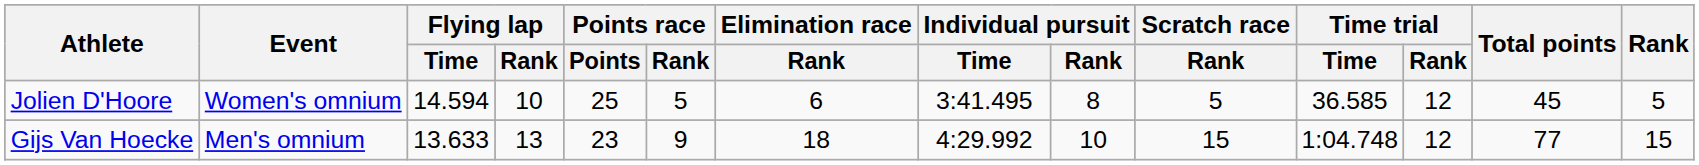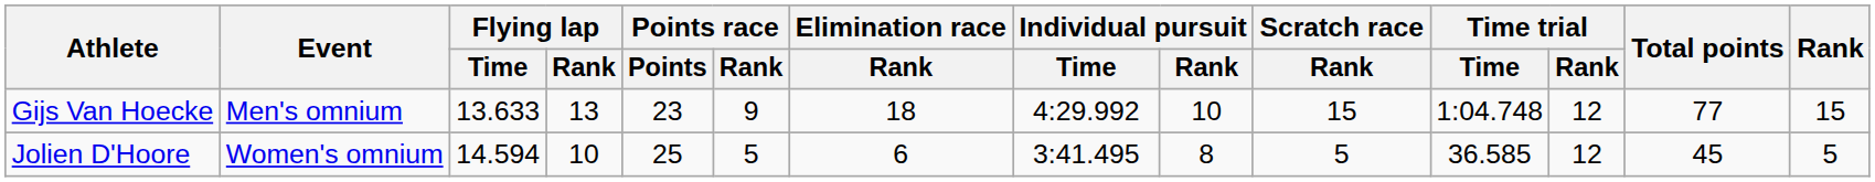 <table class="wikitable" style="font-size:90%">
 <tr>
 <th rowspan="2">Athlete</th>
 <th rowspan="2">Event</th>
 <th colspan=2>Flying lap</th>
 <th colspan=2>Points race</th>
 <th>Elimination race</th>
 <th colspan=2>Individual pursuit</th>
 <th>Scratch race</th>
 <th colspan=2>Time trial</th>
 <th rowspan=2>Total points</th>
 <th rowspan=2>Rank</th>
 </tr>
 <tr style="font-size:95%">
 <th>Time</th>
 <th>Rank</th>
 <th>Points</th>
 <th>Rank</th>
 <th>Rank</th>
 <th>Time</th>
 <th>Rank</th>
 <th>Rank</th>
 <th>Time</th>
 <th>Rank</th>
 </tr>
 <tr align=center>
+<td align=left><a href='#'>Gijs Van Hoecke</a></td>
+<td align=left><a href='#'>Men's omnium</a></td>
+<td>13.633</td>
+<td>13</td>
+<td>23</td>
+<td>9</td>
+<td>18</td>
+<td>4:29.992</td>
+<td>10</td>
+<td>15</td>
+<td>1:04.748</td>
+<td>12</td>
+<td>77</td>
+<td>15</td>
+</tr>
+<tr align=center>
 <td align=left><a href='#'>Jolien D'Hoore</a></td>
 <td align=left><a href='#'>Women's omnium</a></td>
 <td>14.594</td>
 <td>10</td>
 <td>25</td>
 <td>5</td>
 <td>6</td>
 <td>3:41.495</td>
 <td>8</td>
 <td>5</td>
 <td>36.585</td>
 <td>12</td>
 <td>45</td>
 <td>5</td>
 </tr>
-<tr align=center>
-<td align=left><a href='#'>Gijs Van Hoecke</a></td>
-<td align=left><a href='#'>Men's omnium</a></td>
-<td>13.633</td>
-<td>13</td>
-<td>23</td>
-<td>9</td>
-<td>18</td>
-<td>4:29.992</td>
-<td>10</td>
-<td>15</td>
-<td>1:04.748</td>
-<td>12</td>
-<td>77</td>
-<td>15</td>
-</tr>
 </table>
